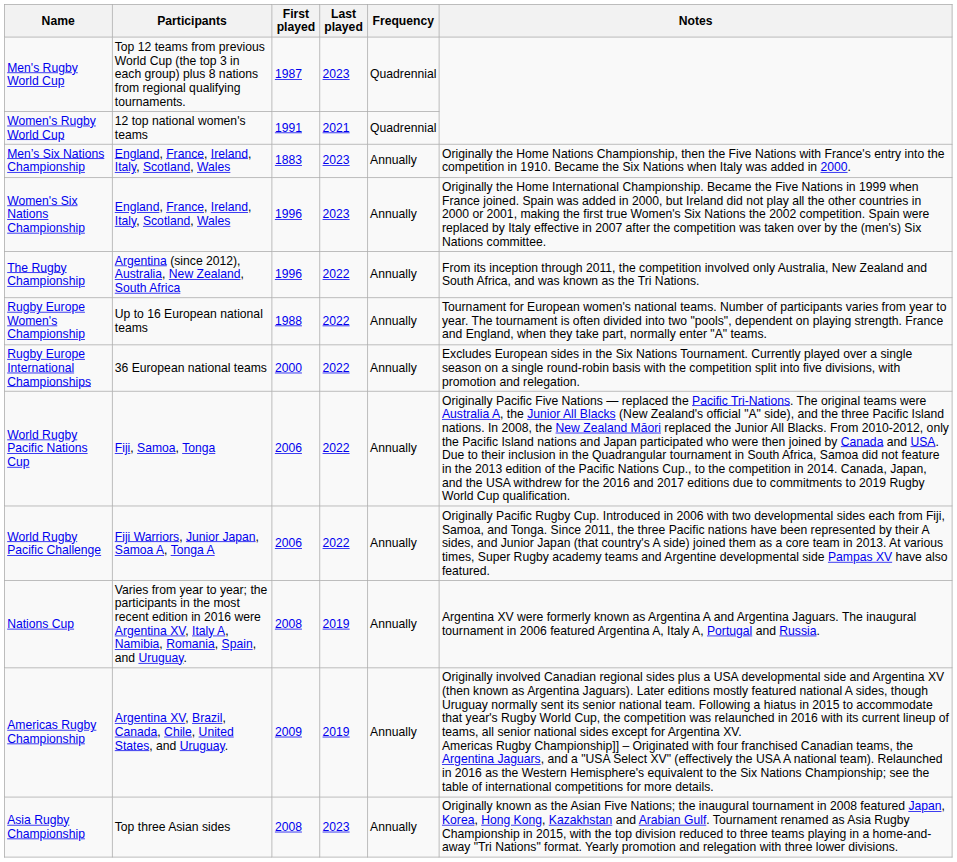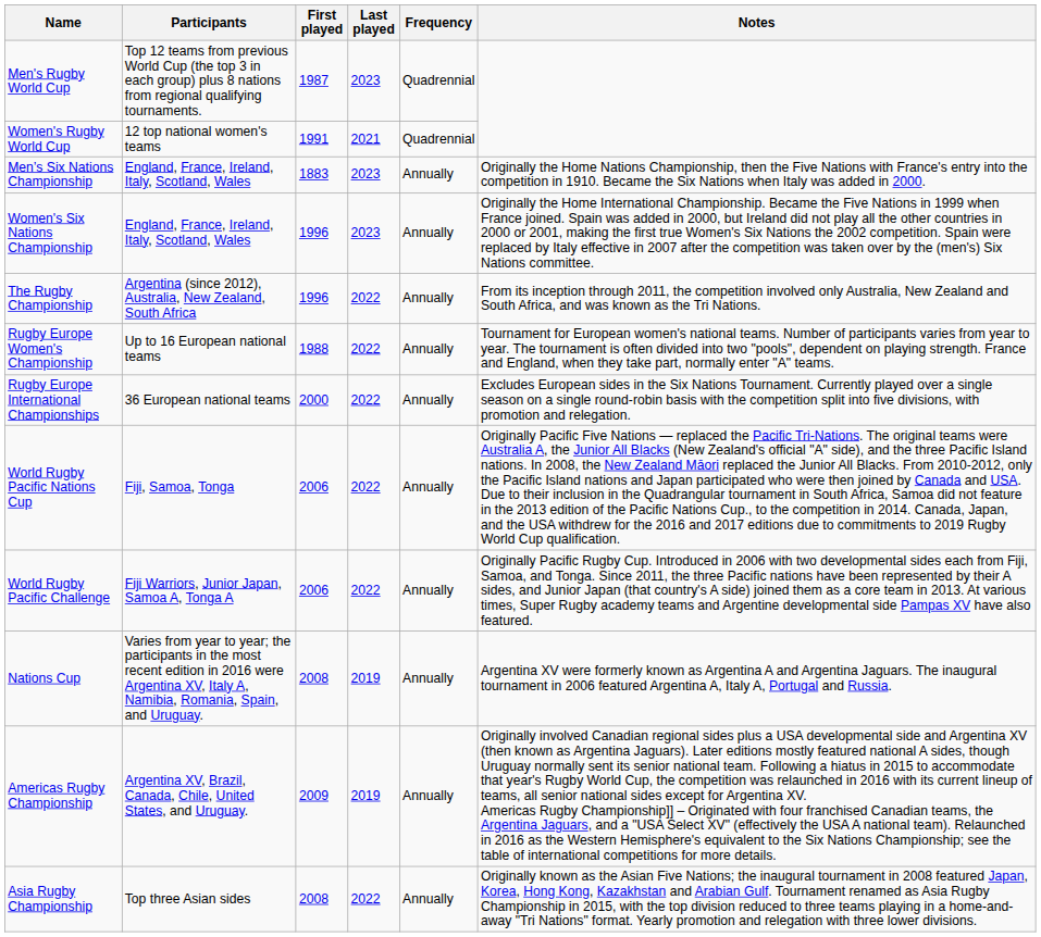 <table class="wikitable sortable">
 <tr>
 <th>Name</th>
 <th>Participants</th>
 <th>First played</th>
 <th>Last played</th>
 <th>Frequency</th>
 <th>Notes</th>
 </tr>
 <tr>
 <td><a href='#'>Men's Rugby World Cup</a></td>
 <td>Top 12 teams from previous World Cup (the top 3 in each group) plus 8 nations from regional qualifying tournaments.</td>
 <td><a href='#'>1987</a></td>
 <td><a href='#'>2023</a></td>
 <td>Quadrennial</td>
 </tr>
 <tr>
 <td><a href='#'>Women's Rugby World Cup</a></td>
 <td>12 top national women's teams</td>
 <td><a href='#'>1991</a></td>
 <td><a href='#'>2021</a></td>
 <td>Quadrennial</td>
 </tr>
 <tr>
 <td><a href='#'>Men’s Six Nations Championship</a></td>
 <td><a href='#'>England</a>, <a href='#'>France</a>, <a href='#'>Ireland</a>, <a href='#'>Italy</a>, <a href='#'>Scotland</a>, <a href='#'>Wales</a></td>
 <td><a href='#'>1883</a></td>
 <td><a href='#'>2023</a></td>
 <td>Annually</td>
 <td>Originally the Home Nations Championship, then the Five Nations with France's entry into the competition in 1910. Became the Six Nations when Italy was added in <a href='#'>2000</a>.</td>
 </tr>
 <tr>
 <td><a href='#'>Women's Six Nations Championship</a></td>
 <td><a href='#'>England</a>, <a href='#'>France</a>, <a href='#'>Ireland</a>, <a href='#'>Italy</a>, <a href='#'>Scotland</a>, <a href='#'>Wales</a></td>
 <td><a href='#'>1996</a></td>
 <td><a href='#'>2023</a></td>
 <td>Annually</td>
 <td>Originally the Home International Championship. Became the Five Nations in 1999 when France joined. Spain was added in 2000, but Ireland did not play all the other countries in 2000 or 2001, making the first true Women's Six Nations the 2002 competition. Spain were replaced by Italy effective in 2007 after the competition was taken over by the (men's) Six Nations committee.</td>
 </tr>
 <tr>
 <td><a href='#'>The Rugby Championship</a></td>
 <td><a href='#'>Argentina</a> (since 2012), <a href='#'>Australia</a>, <a href='#'>New Zealand</a>, <a href='#'>South Africa</a></td>
 <td><a href='#'>1996</a></td>
 <td><a href='#'>2022</a></td>
 <td>Annually</td>
 <td>From its inception through 2011, the competition involved only Australia, New Zealand and South Africa, and was known as the Tri Nations.</td>
 </tr>
 <tr>
 <td><a href='#'>Rugby Europe Women's Championship</a></td>
 <td>Up to 16 European national teams</td>
 <td><a href='#'>1988</a></td>
 <td><a href='#'>2022</a></td>
 <td>Annually</td>
 <td>Tournament for European women's national teams. Number of participants varies from year to year. The tournament is often divided into two "pools", dependent on playing strength. France and England, when they take part, normally enter "A" teams.</td>
 </tr>
 <tr>
 <td><a href='#'>Rugby Europe International Championships</a></td>
 <td>36 European national teams</td>
 <td><a href='#'>2000</a></td>
 <td><a href='#'>2022</a></td>
 <td>Annually</td>
 <td>Excludes European sides in the Six Nations Tournament. Currently played over a single season on a single round-robin basis with the competition split into five divisions, with promotion and relegation.</td>
 </tr>
 <tr>
 <td><a href='#'>World Rugby Pacific Nations Cup</a></td>
 <td><a href='#'>Fiji</a>, <a href='#'>Samoa</a>, <a href='#'>Tonga</a></td>
 <td><a href='#'>2006</a></td>
 <td><a href='#'>2022</a></td>
 <td>Annually</td>
 <td>Originally Pacific Five Nations — replaced the <a href='#'>Pacific Tri-Nations</a>. The original teams were <a href='#'>Australia A</a>, the <a href='#'>Junior All Blacks</a> (New Zealand's official "A" side), and the three Pacific Island nations. In 2008, the <a href='#'>New Zealand Māori</a> replaced the Junior All Blacks. From 2010-2012, only the Pacific Island nations and Japan participated who were then joined by <a href='#'>Canada</a> and <a href='#'>USA</a>. Due to their inclusion in the Quadrangular tournament in South Africa, Samoa did not feature in the 2013 edition of the Pacific Nations Cup., to the competition in 2014. Canada, Japan, and the USA withdrew for the 2016 and 2017 editions due to commitments to 2019 Rugby World Cup qualification.</td>
 </tr>
 <tr>
 <td><a href='#'>World Rugby Pacific Challenge</a></td>
 <td><a href='#'>Fiji Warriors</a>, <a href='#'>Junior Japan</a>, <a href='#'>Samoa A</a>, <a href='#'>Tonga A</a></td>
 <td><a href='#'>2006</a></td>
 <td><a href='#'>2022</a></td>
 <td>Annually</td>
 <td>Originally Pacific Rugby Cup. Introduced in 2006 with two developmental sides each from Fiji, Samoa, and Tonga. Since 2011, the three Pacific nations have been represented by their A sides, and Junior Japan (that country's A side) joined them as a core team in 2013. At various times, Super Rugby academy teams and Argentine developmental side <a href='#'>Pampas XV</a> have also featured.</td>
 </tr>
 <tr>
 <td><a href='#'>Nations Cup</a></td>
 <td>Varies from year to year; the participants in the most recent edition in 2016 were <a href='#'>Argentina XV</a>, <a href='#'>Italy A</a>, <a href='#'>Namibia</a>, <a href='#'>Romania</a>, <a href='#'>Spain</a>, and <a href='#'>Uruguay</a>.</td>
 <td><a href='#'>2008</a></td>
 <td><a href='#'>2019</a></td>
 <td>Annually</td>
 <td>Argentina XV were formerly known as Argentina A and Argentina Jaguars. The inaugural tournament in 2006 featured Argentina A, Italy A, <a href='#'>Portugal</a> and <a href='#'>Russia</a>.</td>
 </tr>
 <tr>
 <td><a href='#'>Americas Rugby Championship</a></td>
 <td><a href='#'>Argentina XV</a>, <a href='#'>Brazil</a>, <a href='#'>Canada</a>, <a href='#'>Chile</a>, <a href='#'>United States</a>, and <a href='#'>Uruguay</a>.</td>
 <td><a href='#'>2009</a></td>
 <td><a href='#'>2019</a></td>
 <td>Annually</td>
 <td>Originally involved Canadian regional sides plus a USA developmental side and Argentina XV (then known as Argentina Jaguars). Later editions mostly featured national A sides, though Uruguay normally sent its senior national team. Following a hiatus in 2015 to accommodate that year's Rugby World Cup, the competition was relaunched in 2016 with its current lineup of teams, all senior national sides except for Argentina XV.<br>Americas Rugby Championship]] – Originated with four franchised Canadian teams, the <a href='#'>Argentina Jaguars</a>, and a "USA Select XV" (effectively the USA A national team). Relaunched in 2016 as the Western Hemisphere's equivalent to the Six Nations Championship; see the table of international competitions for more details.</td>
 </tr>
 <tr>
 <td><a href='#'>Asia Rugby Championship</a></td>
 <td>Top three Asian sides</td>
 <td><a href='#'>2008</a></td>
-<td><a href='#'>2023</a></td>
+<td><a href='#'>2022</a></td>
 <td>Annually</td>
 <td>Originally known as the Asian Five Nations; the inaugural tournament in 2008 featured <a href='#'>Japan</a>, <a href='#'>Korea</a>, <a href='#'>Hong Kong</a>, <a href='#'>Kazakhstan</a> and <a href='#'>Arabian Gulf</a>. Tournament renamed as Asia Rugby Championship in 2015, with the top division reduced to three teams playing in a home-and-away "Tri Nations" format. Yearly promotion and relegation with three lower divisions.</td>
 </tr>
 </table>
